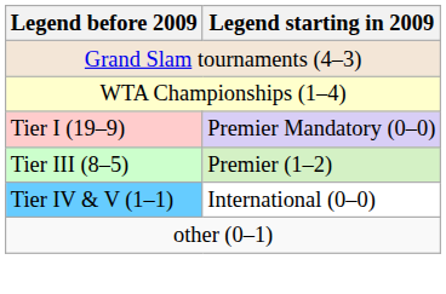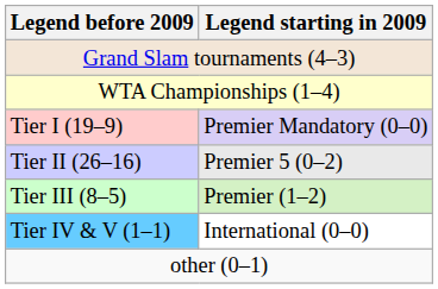 <table class="wikitable sortable">
 <tr>
 <th>Legend before 2009</th>
 <th>Legend starting in 2009</th>
 </tr>
 <tr>
 <td align="center" colspan="2" bgcolor="#f3e6d7"><a href='#'>Grand Slam</a> tournaments (4–3)</td>
 </tr>
 <tr>
 <td align="center" colspan="2" bgcolor="#ffffcc">WTA Championships (1–4)</td>
 </tr>
 <tr>
 <td bgcolor="#ffcccc">Tier I (19–9)</td>
 <td style="background:#d8cef6;">Premier Mandatory (0–0)</td>
 </tr>
 <tr>
+<td bgcolor="#ccccff">Tier II (26–16)</td>
+<td style="background:#e9e9e9;">Premier 5 (0–2)</td>
+</tr>
+<tr>
 <td bgcolor="#CCFFCC">Tier III (8–5)</td>
 <td style="background:#d4f1c5;">Premier (1–2)</td>
 </tr>
 <tr>
 <td bgcolor="#66CCFF">Tier IV & V (1–1)</td>
 <td style="background:#fff;">International (0–0)</td>
 </tr>
 <tr>
 <td align="center" colspan="2" ->other (0–1)</td>
 </tr>
 </table>
